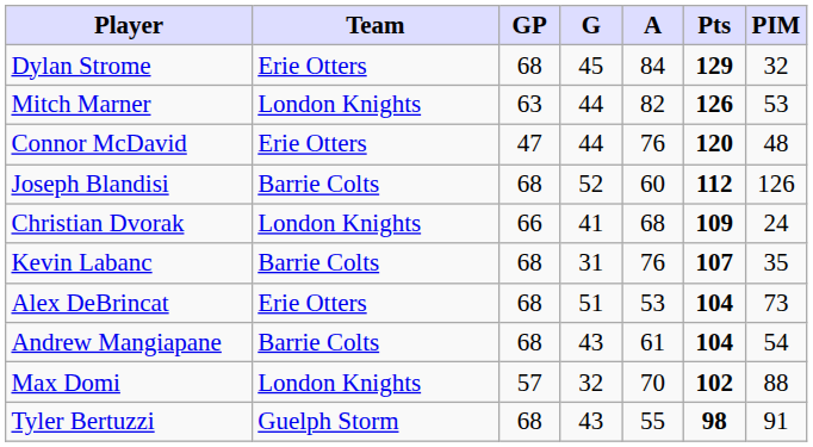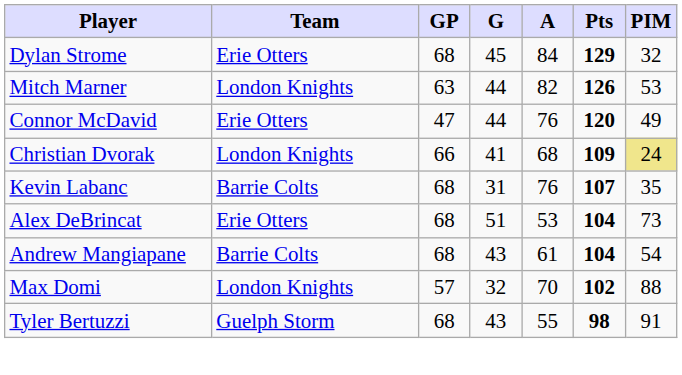 <table class="wikitable" style="text-align:center">
 <tr>
 <th style="background:#ddf; width:30%;">Player</th>
 <th style="background:#ddf; width:30%;">Team</th>
 <th style="background:#ddf; width:7.5%;">GP</th>
 <th style="background:#ddf; width:7.5%;">G</th>
 <th style="background:#ddf; width:7.5%;">A</th>
 <th style="background:#ddf; width:7.5%;">Pts</th>
 <th style="background:#ddf; width:7.5%;">PIM</th>
 </tr>
 <tr>
 <td align=left><a href='#'>Dylan Strome</a></td>
 <td align=left><a href='#'>Erie Otters</a></td>
 <td>68</td>
 <td>45</td>
 <td>84</td>
 <td><strong>129</strong></td>
 <td>32</td>
 </tr>
 <tr>
 <td align=left><a href='#'>Mitch Marner</a></td>
 <td align=left><a href='#'>London Knights</a></td>
 <td>63</td>
 <td>44</td>
 <td>82</td>
 <td><strong>126</strong></td>
 <td>53</td>
 </tr>
 <tr>
 <td align=left><a href='#'>Connor McDavid</a></td>
 <td align=left><a href='#'>Erie Otters</a></td>
 <td>47</td>
 <td>44</td>
 <td>76</td>
 <td><strong>120</strong></td>
-<td>48</td>
-</tr>
-<tr>
-<td align=left><a href='#'>Joseph Blandisi</a></td>
-<td align=left><a href='#'>Barrie Colts</a></td>
-<td>68</td>
-<td>52</td>
-<td>60</td>
-<td><strong>112</strong></td>
-<td>126</td>
+<td>49</td>
 </tr>
 <tr>
 <td align=left><a href='#'>Christian Dvorak</a></td>
 <td align=left><a href='#'>London Knights</a></td>
 <td>66</td>
 <td>41</td>
 <td>68</td>
 <td><strong>109</strong></td>
-<td>24</td>
+<td style="background: khaki;">24</td>
 </tr>
 <tr>
 <td align=left><a href='#'>Kevin Labanc</a></td>
 <td align=left><a href='#'>Barrie Colts</a></td>
 <td>68</td>
 <td>31</td>
 <td>76</td>
 <td><strong>107</strong></td>
 <td>35</td>
 </tr>
 <tr>
 <td align=left><a href='#'>Alex DeBrincat</a></td>
 <td align=left><a href='#'>Erie Otters</a></td>
 <td>68</td>
 <td>51</td>
 <td>53</td>
 <td><strong>104</strong></td>
 <td>73</td>
 </tr>
 <tr>
 <td align=left><a href='#'>Andrew Mangiapane</a></td>
 <td align=left><a href='#'>Barrie Colts</a></td>
 <td>68</td>
 <td>43</td>
 <td>61</td>
 <td><strong>104</strong></td>
 <td>54</td>
 </tr>
 <tr>
 <td align=left><a href='#'>Max Domi</a></td>
 <td align=left><a href='#'>London Knights</a></td>
 <td>57</td>
 <td>32</td>
 <td>70</td>
 <td><strong>102</strong></td>
 <td>88</td>
 </tr>
 <tr>
 <td align=left><a href='#'>Tyler Bertuzzi</a></td>
 <td align=left><a href='#'>Guelph Storm</a></td>
 <td>68</td>
 <td>43</td>
 <td>55</td>
 <td><strong>98</strong></td>
 <td>91</td>
 </tr>
 </table>
